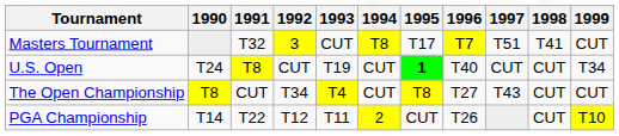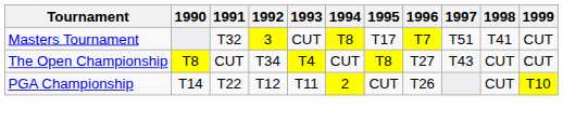 <table class="wikitable" style="font-size:95%;text-align:center;">
 <tr>
 <th>Tournament</th>
 <th>1990</th>
 <th>1991</th>
 <th>1992</th>
 <th>1993</th>
 <th>1994</th>
 <th>1995</th>
 <th>1996</th>
 <th>1997</th>
 <th>1998</th>
 <th>1999</th>
 </tr>
 <tr>
 <td align=left><a href='#'>Masters Tournament</a></td>
 <td style="background:#eeeeee;"></td>
 <td>T32</td>
 <td style="background:yellow;">3</td>
 <td>CUT</td>
 <td style="background:yellow;">T8</td>
 <td>T17</td>
 <td style="background:yellow;">T7</td>
 <td>T51</td>
 <td>T41</td>
 <td>CUT</td>
 </tr>
 <tr>
-<td align=left><a href='#'>U.S. Open</a></td>
-<td>T24</td>
-<td style="background:yellow;">T8</td>
-<td>CUT</td>
-<td>T19</td>
-<td>CUT</td>
-<td style="background:lime;"><strong>1</strong></td>
-<td>T40</td>
-<td>CUT</td>
-<td>CUT</td>
-<td>T34</td>
-</tr>
-<tr>
 <td align=left><a href='#'>The Open Championship</a></td>
 <td style="background:yellow;">T8</td>
 <td>CUT</td>
 <td>T34</td>
 <td style="background:yellow;">T4</td>
 <td>CUT</td>
 <td style="background:yellow;">T8</td>
 <td>T27</td>
 <td>T43</td>
 <td>CUT</td>
 <td>CUT</td>
 </tr>
 <tr>
 <td align=left><a href='#'>PGA Championship</a></td>
 <td>T14</td>
 <td>T22</td>
 <td>T12</td>
 <td>T11</td>
 <td style="background:yellow;">2</td>
 <td>CUT</td>
 <td>T26</td>
 <td style="background:#eeeeee;"></td>
 <td>CUT</td>
 <td style="background:yellow;">T10</td>
 </tr>
 </table>
